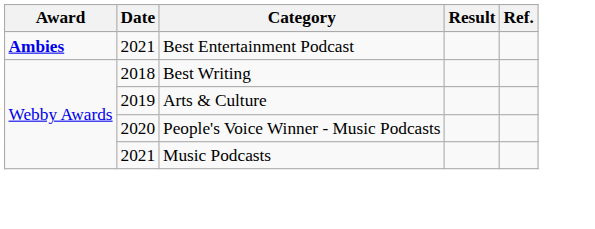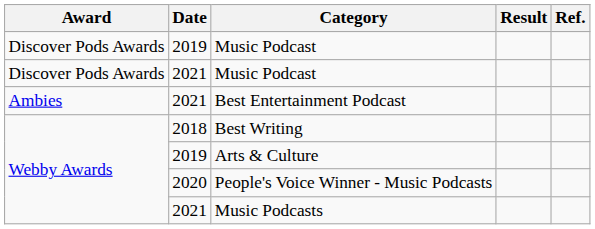 <table class="wikitable sortable">
 <tr>
 <th>Award</th>
 <th>Date</th>
 <th>Category</th>
 <th>Result</th>
 <th>Ref.</th>
 </tr>
 <tr>
-<td><strong><a href='#'>Ambies</a></strong></td>
+<td>Discover Pods Awards</td>
+<td>2019</td>
+<td>Music Podcast</td>
+<td></td>
+<td></td>
+</tr>
+<tr>
+<td>Discover Pods Awards</td>
+<td>2021</td>
+<td>Music Podcast</td>
+<td></td>
+<td></td>
+</tr>
+<tr>
+<td><a href='#'>Ambies</a></td>
 <td>2021</td>
 <td>Best Entertainment Podcast</td>
 <td></td>
 <td></td>
 </tr>
 <tr>
 <td rowspan="4"><a href='#'>Webby Awards</a></td>
 <td>2018</td>
 <td>Best Writing</td>
 <td></td>
 <td></td>
 </tr>
 <tr>
 <td>2019</td>
 <td>Arts & Culture</td>
 <td></td>
 <td></td>
 </tr>
 <tr>
 <td>2020</td>
 <td>People's Voice Winner - Music Podcasts</td>
 <td></td>
 <td></td>
 </tr>
 <tr>
 <td>2021</td>
 <td>Music Podcasts</td>
 <td></td>
 <td></td>
 </tr>
 </table>
